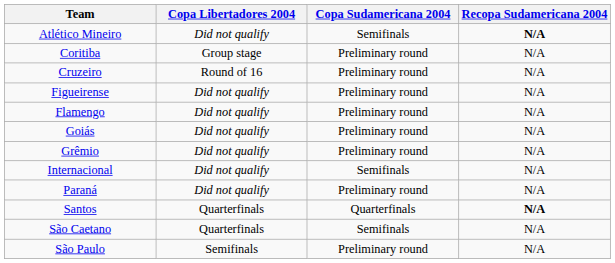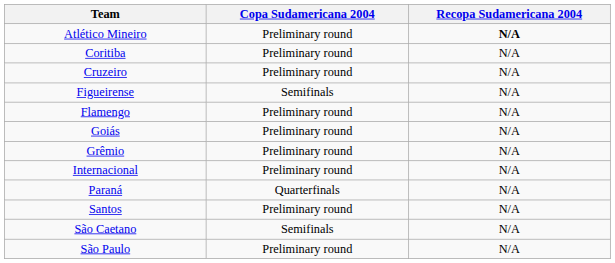 <table class="wikitable">
 <tr>
 <th width= 25%>Team</th>
-<th width= 25%><a href='#'>Copa Libertadores 2004</a></th>
 <th width= 25%><a href='#'>Copa Sudamericana 2004</a></th>
 <th width= 25%><a href='#'>Recopa Sudamericana 2004</a></th>
 </tr>
 <tr align="center">
 <td><a href='#'>Atlético Mineiro</a></td>
-<td><em>Did not qualify</em></td>
-<td>Semifinals</td>
+<td>Preliminary round</td>
 <td><strong>N/A</strong></td>
 </tr>
 <tr align="center">
 <td><a href='#'>Coritiba</a></td>
-<td>Group stage</td>
 <td>Preliminary round</td>
 <td>N/A</td>
 </tr>
 <tr align="center">
 <td><a href='#'>Cruzeiro</a></td>
-<td>Round of 16</td>
 <td>Preliminary round</td>
 <td>N/A</td>
 </tr>
 <tr align="center">
 <td><a href='#'>Figueirense</a></td>
-<td><em>Did not qualify</em></td>
-<td>Preliminary round</td>
+<td>Semifinals</td>
 <td>N/A</td>
 </tr>
 <tr align="center">
 <td><a href='#'>Flamengo</a></td>
-<td><em>Did not qualify</em></td>
 <td>Preliminary round</td>
 <td>N/A</td>
 </tr>
 <tr align="center">
 <td><a href='#'>Goiás</a></td>
-<td><em>Did not qualify</em></td>
 <td>Preliminary round</td>
 <td>N/A</td>
 </tr>
 <tr align="center">
 <td><a href='#'>Grêmio</a></td>
-<td><em>Did not qualify</em></td>
 <td>Preliminary round</td>
 <td>N/A</td>
 </tr>
 <tr align="center">
 <td><a href='#'>Internacional</a></td>
-<td><em>Did not qualify</em></td>
-<td>Semifinals</td>
+<td>Preliminary round</td>
 <td>N/A</td>
 </tr>
 <tr align="center">
 <td><a href='#'>Paraná</a></td>
-<td><em>Did not qualify</em></td>
+<td>Quarterfinals</td>
+<td>N/A</td>
+</tr>
+<tr align="center">
+<td><a href='#'>Santos</a></td>
 <td>Preliminary round</td>
 <td>N/A</td>
 </tr>
 <tr align="center">
-<td><a href='#'>Santos</a></td>
-<td>Quarterfinals</td>
-<td>Quarterfinals</td>
-<td><strong>N/A</strong></td>
-</tr>
-<tr align="center">
 <td><a href='#'>São Caetano</a></td>
-<td>Quarterfinals</td>
 <td>Semifinals</td>
 <td>N/A</td>
 </tr>
 <tr align="center">
 <td><a href='#'>São Paulo</a></td>
-<td>Semifinals</td>
 <td>Preliminary round</td>
 <td>N/A</td>
 </tr>
 </table>
